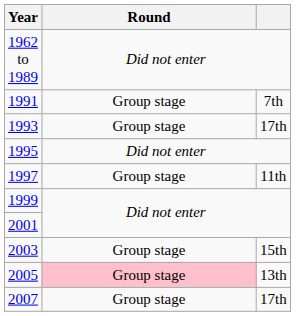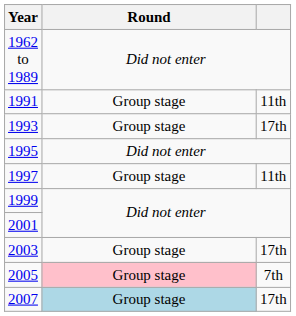 <table class="wikitable" style="text-align: center; font-size:90%">
 <tr>
 <th>Year</th>
 <th style="width:200px">Round</th>
 <th></th>
 </tr>
 <tr>
 <td><a href='#'>1962</a><br>to<br><a href='#'>1989</a></td>
 <td colspan="2"><em>Did not enter</em></td>
 </tr>
 <tr>
 <td><a href='#'>1991</a></td>
 <td>Group stage</td>
-<td>7th</td>
+<td>11th</td>
 </tr>
 <tr>
 <td><a href='#'>1993</a></td>
 <td>Group stage</td>
 <td>17th</td>
 </tr>
 <tr>
 <td><a href='#'>1995</a></td>
 <td colspan="2"><em>Did not enter</em></td>
 </tr>
 <tr>
 <td><a href='#'>1997</a></td>
 <td>Group stage</td>
 <td>11th</td>
 </tr>
 <tr>
 <td><a href='#'>1999</a></td>
 <td colspan="2" rowspan="2"><em>Did not enter</em></td>
 </tr>
 <tr>
 <td><a href='#'>2001</a></td>
 </tr>
 <tr>
 <td><a href='#'>2003</a></td>
 <td>Group stage</td>
-<td>15th</td>
+<td>17th</td>
 </tr>
 <tr>
 <td><a href='#'>2005</a></td>
 <td style="background: pink;">Group stage</td>
-<td>13th</td>
+<td>7th</td>
 </tr>
 <tr>
 <td><a href='#'>2007</a></td>
-<td>Group stage</td>
+<td style="background: lightblue;">Group stage</td>
 <td>17th</td>
 </tr>
 </table>
